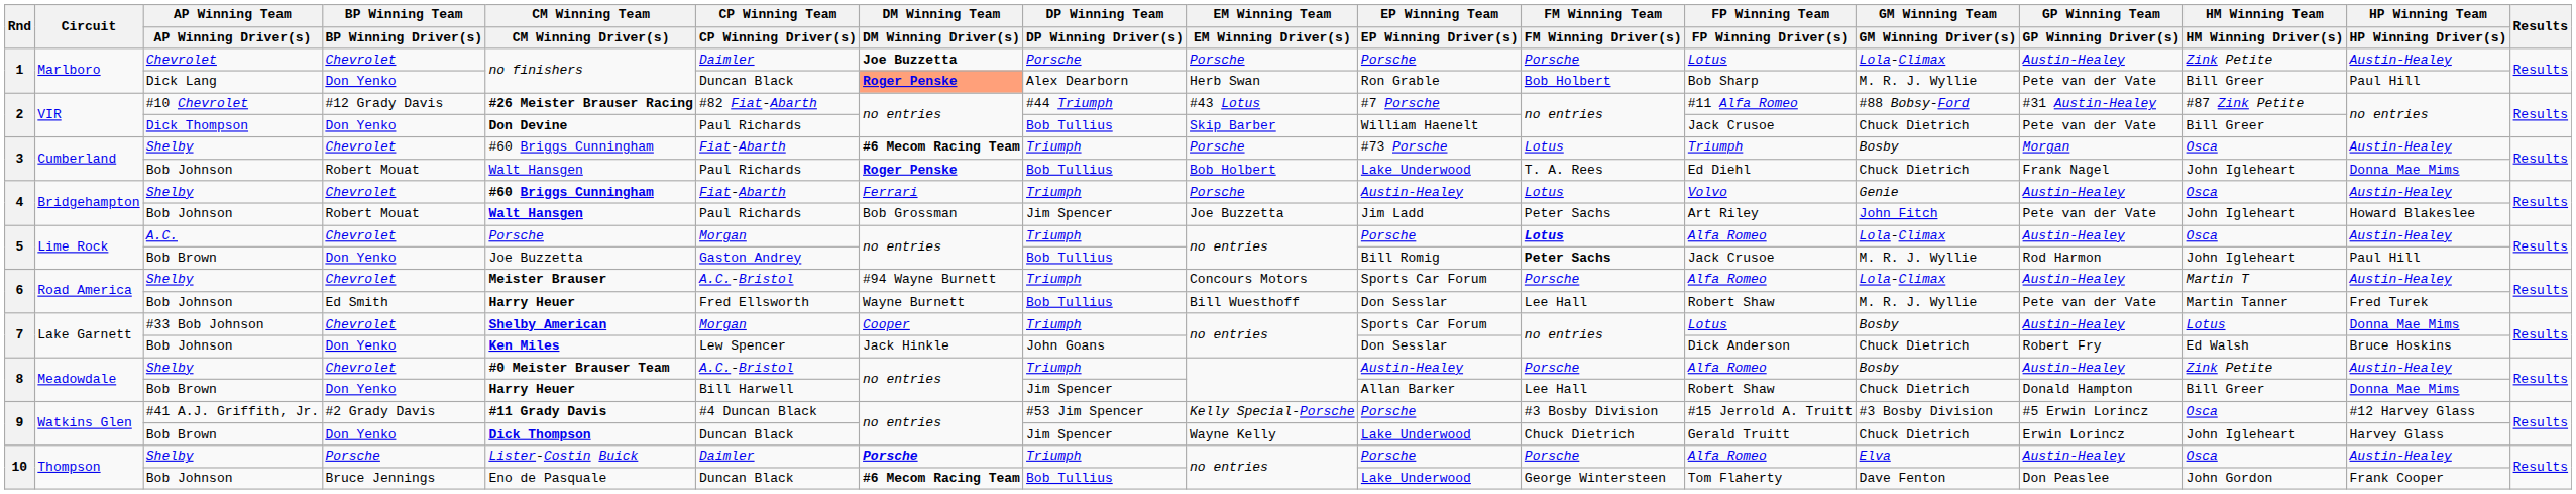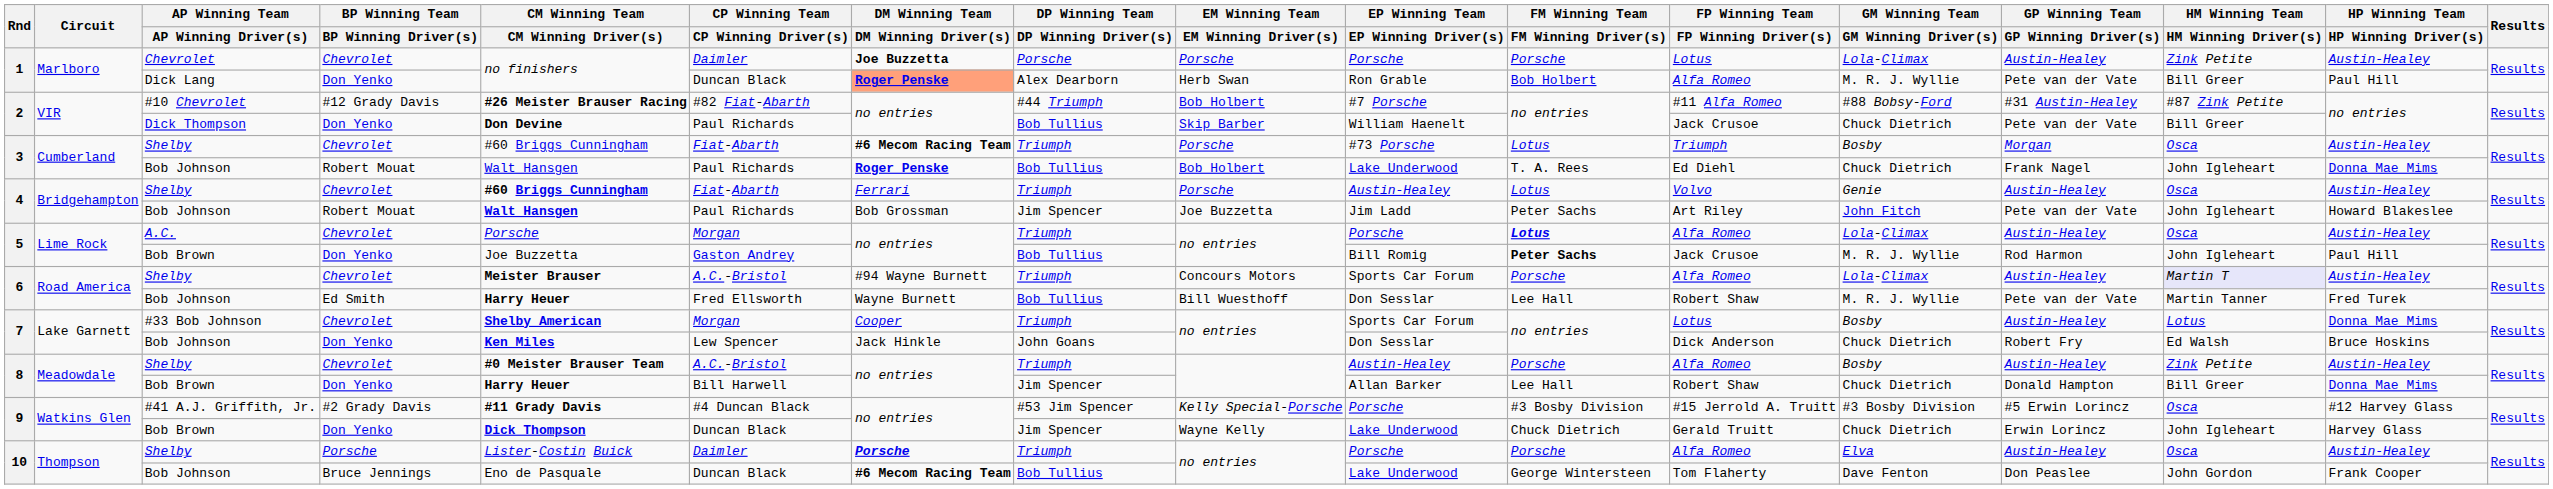 <table class="wikitable" style="font-size: 90%; white-space: nowrap;">
 <tr>
 <th rowspan=2>Rnd</th>
 <th rowspan=2>Circuit</th>
 <th>AP Winning Team</th>
 <th>BP Winning Team</th>
 <th>CM Winning Team</th>
 <th>CP Winning Team</th>
 <th>DM Winning Team</th>
 <th>DP Winning Team</th>
 <th>EM Winning Team</th>
 <th>EP Winning Team</th>
 <th>FM Winning Team</th>
 <th>FP Winning Team</th>
 <th>GM Winning Team</th>
 <th>GP Winning Team</th>
 <th>HM Winning Team</th>
 <th>HP Winning Team</th>
 <th rowspan=2>Results</th>
 </tr>
 <tr>
 <th>AP Winning Driver(s)</th>
 <th>BP Winning Driver(s)</th>
 <th>CM Winning Driver(s)</th>
 <th>CP Winning Driver(s)</th>
 <th>DM Winning Driver(s)</th>
 <th>DP Winning Driver(s)</th>
 <th>EM Winning Driver(s)</th>
 <th>EP Winning Driver(s)</th>
 <th>FM Winning Driver(s)</th>
 <th>FP Winning Driver(s)</th>
 <th>GM Winning Driver(s)</th>
 <th>GP Winning Driver(s)</th>
 <th>HM Winning Driver(s)</th>
 <th>HP Winning Driver(s)</th>
 </tr>
 <tr>
 <th rowspan=2>1</th>
 <td rowspan=2><a href='#'>Marlboro</a></td>
 <td> <em><a href='#'>Chevrolet</a></em></td>
 <td> <em><a href='#'>Chevrolet</a></em></td>
 <td rowspan=2> <em>no finishers</em></td>
 <td> <em><a href='#'>Daimler</a></em></td>
 <td> <strong> Joe Buzzetta</strong></td>
 <td> <em><a href='#'>Porsche</a></em></td>
 <td> <em><a href='#'>Porsche</a></em></td>
 <td> <em><a href='#'>Porsche</a></em></td>
 <td> <em><a href='#'>Porsche</a></em></td>
 <td> <em><a href='#'>Lotus</a></em></td>
 <td> <em><a href='#'>Lola</a>-<a href='#'>Climax</a></em></td>
 <td> <em><a href='#'>Austin-Healey</a></em></td>
 <td> <em><a href='#'>Zink</a> Petite</em></td>
 <td> <em><a href='#'>Austin-Healey</a></em></td>
 <td rowspan=2><a href='#'>Results</a></td>
 </tr>
 <tr>
 <td>  Dick Lang</td>
 <td>  <a href='#'>Don Yenko</a></td>
 <td>  Duncan Black</td>
 <td style="background: lightsalmon;"> <strong> <a href='#'>Roger Penske</a></strong></td>
 <td>  Alex Dearborn</td>
 <td>  Herb Swan</td>
 <td>  Ron Grable</td>
 <td>  <a href='#'>Bob Holbert</a></td>
-<td>  Bob Sharp</td>
+<td> <em><a href='#'>Alfa Romeo</a></em></td>
 <td>  M. R. J. Wyllie</td>
 <td>  Pete van der Vate</td>
 <td>  Bill Greer</td>
 <td>  Paul Hill</td>
 </tr>
 <tr>
 <th rowspan=2>2</th>
 <td rowspan=2><a href='#'>VIR</a></td>
 <td> #10 <em><a href='#'>Chevrolet</a></em></td>
 <td> #12 Grady Davis</td>
 <td> <strong>#26 Meister Brauser Racing</strong></td>
 <td> #82 <em><a href='#'>Fiat</a>-<a href='#'>Abarth</a></em></td>
 <td rowspan=2> <em>no entries</em></td>
 <td> #44 <em><a href='#'>Triumph</a></em></td>
-<td> #43 <em><a href='#'>Lotus</a></em></td>
+<td>  <a href='#'>Bob Holbert</a></td>
 <td> #7 <em><a href='#'>Porsche</a></em></td>
 <td rowspan=2> <em>no entries</em></td>
 <td> #11 <em><a href='#'>Alfa Romeo</a></em></td>
 <td> #88 <em>Bobsy-<a href='#'>Ford</a></em></td>
 <td> #31 <em><a href='#'>Austin-Healey</a></em></td>
 <td> #87 <em><a href='#'>Zink</a> Petite</em></td>
 <td rowspan=2> <em>no entries</em></td>
 <td rowspan=2><a href='#'>Results</a></td>
 </tr>
 <tr>
 <td>  <a href='#'>Dick Thompson</a></td>
 <td>  <a href='#'>Don Yenko</a></td>
 <td> <strong> Don Devine</strong></td>
 <td>  Paul Richards</td>
 <td>  <a href='#'>Bob Tullius</a></td>
 <td>  <a href='#'>Skip Barber</a></td>
 <td>  William Haenelt</td>
 <td>  Jack Crusoe</td>
 <td>  Chuck Dietrich</td>
 <td>  Pete van der Vate</td>
 <td>  Bill Greer</td>
 </tr>
 <tr>
 <th rowspan=2>3</th>
 <td rowspan=2><a href='#'>Cumberland</a></td>
 <td> <em><a href='#'>Shelby</a></em></td>
 <td> <em><a href='#'>Chevrolet</a></em></td>
 <td> #60 <a href='#'>Briggs Cunningham</a></td>
 <td> <em><a href='#'>Fiat</a>-<a href='#'>Abarth</a></em></td>
 <td> <strong>#6 Mecom Racing Team</strong></td>
 <td> <em><a href='#'>Triumph</a></em></td>
 <td> <em><a href='#'>Porsche</a></em></td>
 <td> #73 <em><a href='#'>Porsche</a></em></td>
 <td> <em><a href='#'>Lotus</a></em></td>
 <td> <em><a href='#'>Triumph</a></em></td>
 <td> <em>Bosby</em></td>
 <td> <em><a href='#'>Morgan</a></em></td>
 <td> <em><a href='#'>Osca</a></em></td>
 <td> <em><a href='#'>Austin-Healey</a></em></td>
 <td rowspan=2><a href='#'>Results</a></td>
 </tr>
 <tr>
 <td>  Bob Johnson</td>
 <td>  Robert Mouat</td>
 <td>  <a href='#'>Walt Hansgen</a></td>
 <td>  Paul Richards</td>
 <td> <strong> <a href='#'>Roger Penske</a></strong></td>
 <td>  <a href='#'>Bob Tullius</a></td>
 <td>  <a href='#'>Bob Holbert</a></td>
 <td>  <a href='#'>Lake Underwood</a></td>
 <td>  T. A. Rees</td>
 <td>  Ed Diehl</td>
 <td>  Chuck Dietrich</td>
 <td>  Frank Nagel</td>
 <td>  John Igleheart</td>
 <td>  <a href='#'>Donna Mae Mims</a></td>
 </tr>
 <tr>
 <th rowspan=2>4</th>
 <td rowspan=2><a href='#'>Bridgehampton</a></td>
 <td> <em><a href='#'>Shelby</a></em></td>
 <td> <em><a href='#'>Chevrolet</a></em></td>
 <td> <strong>#60 <a href='#'>Briggs Cunningham</a></strong></td>
 <td> <em><a href='#'>Fiat</a>-<a href='#'>Abarth</a></em></td>
 <td> <em><a href='#'>Ferrari</a></em></td>
 <td> <em><a href='#'>Triumph</a></em></td>
 <td> <em><a href='#'>Porsche</a></em></td>
 <td> <em><a href='#'>Austin-Healey</a></em></td>
 <td> <em><a href='#'>Lotus</a></em></td>
 <td> <em><a href='#'>Volvo</a></em></td>
 <td> <em>Genie</em></td>
 <td> <em><a href='#'>Austin-Healey</a></em></td>
 <td> <em><a href='#'>Osca</a></em></td>
 <td> <em><a href='#'>Austin-Healey</a></em></td>
 <td rowspan=2><a href='#'>Results</a></td>
 </tr>
 <tr>
 <td>  Bob Johnson</td>
 <td>  Robert Mouat</td>
 <td> <strong> <a href='#'>Walt Hansgen</a></strong></td>
 <td>  Paul Richards</td>
 <td>  Bob Grossman</td>
 <td>  Jim Spencer</td>
 <td>  Joe Buzzetta</td>
 <td>  Jim Ladd</td>
 <td>  Peter Sachs</td>
 <td>  Art Riley</td>
 <td>  <a href='#'>John Fitch</a></td>
 <td>  Pete van der Vate</td>
 <td>  John Igleheart</td>
 <td>  Howard Blakeslee</td>
 </tr>
 <tr>
 <th rowspan=2>5</th>
 <td rowspan=2><a href='#'>Lime Rock</a></td>
 <td> <em><a href='#'>A.C.</a></em></td>
 <td> <em><a href='#'>Chevrolet</a></em></td>
 <td> <em><a href='#'>Porsche</a></em></td>
 <td> <em><a href='#'>Morgan</a></em></td>
 <td rowspan=2> <em>no entries</em></td>
 <td> <em><a href='#'>Triumph</a></em></td>
 <td rowspan=2> <em>no entries</em></td>
 <td> <em><a href='#'>Porsche</a></em></td>
 <td> <strong><em><a href='#'>Lotus</a></em></strong></td>
 <td> <em><a href='#'>Alfa Romeo</a></em></td>
 <td> <em><a href='#'>Lola</a>-<a href='#'>Climax</a></em></td>
 <td> <em><a href='#'>Austin-Healey</a></em></td>
 <td> <em><a href='#'>Osca</a></em></td>
 <td> <em><a href='#'>Austin-Healey</a></em></td>
 <td rowspan=2><a href='#'>Results</a></td>
 </tr>
 <tr>
 <td>  Bob Brown</td>
 <td>  <a href='#'>Don Yenko</a></td>
 <td>  Joe Buzzetta</td>
 <td>  <a href='#'>Gaston Andrey</a></td>
 <td>  <a href='#'>Bob Tullius</a></td>
 <td>  Bill Romig</td>
 <td> <strong> Peter Sachs</strong></td>
 <td>  Jack Crusoe</td>
 <td>  M. R. J. Wyllie</td>
 <td>  Rod Harmon</td>
 <td>  John Igleheart</td>
 <td>  Paul Hill</td>
 </tr>
 <tr>
 <th rowspan=2>6</th>
 <td rowspan=2><a href='#'>Road America</a></td>
 <td> <em><a href='#'>Shelby</a></em></td>
 <td> <em><a href='#'>Chevrolet</a></em></td>
 <td> <strong>Meister Brauser</strong></td>
 <td> <em><a href='#'>A.C.</a>-<a href='#'>Bristol</a></em></td>
 <td> #94 Wayne Burnett</td>
 <td> <em><a href='#'>Triumph</a></em></td>
 <td> Concours Motors</td>
 <td> Sports Car Forum</td>
 <td> <em><a href='#'>Porsche</a></em></td>
 <td> <em><a href='#'>Alfa Romeo</a></em></td>
 <td> <em><a href='#'>Lola</a>-<a href='#'>Climax</a></em></td>
 <td> <em><a href='#'>Austin-Healey</a></em></td>
-<td> <em>Martin T</em></td>
+<td style="background: lavender;"> <em>Martin T</em></td>
 <td> <em><a href='#'>Austin-Healey</a></em></td>
 <td rowspan=2><a href='#'>Results</a></td>
 </tr>
 <tr>
 <td>  Bob Johnson</td>
 <td>  Ed Smith</td>
 <td> <strong> Harry Heuer</strong></td>
 <td>  Fred Ellsworth</td>
 <td>  Wayne Burnett</td>
 <td>  <a href='#'>Bob Tullius</a></td>
 <td>  Bill Wuesthoff</td>
 <td>  Don Sesslar</td>
 <td>  Lee Hall</td>
 <td>  Robert Shaw</td>
 <td>  M. R. J. Wyllie</td>
 <td>  Pete van der Vate</td>
 <td>  Martin Tanner</td>
 <td>  Fred Turek</td>
 </tr>
 <tr>
 <th rowspan=2>7</th>
 <td rowspan=2>Lake Garnett</td>
 <td> #33 Bob Johnson</td>
 <td> <em><a href='#'>Chevrolet</a></em></td>
 <td> <strong><a href='#'>Shelby American</a></strong></td>
 <td> <em><a href='#'>Morgan</a></em></td>
 <td> <em><a href='#'>Cooper</a></em></td>
 <td> <em><a href='#'>Triumph</a></em></td>
 <td rowspan=2> <em>no entries</em></td>
 <td> Sports Car Forum</td>
 <td rowspan=2> <em>no entries</em></td>
 <td> <em><a href='#'>Lotus</a></em></td>
 <td> <em>Bosby</em></td>
 <td> <em><a href='#'>Austin-Healey</a></em></td>
 <td> <em><a href='#'>Lotus</a></em></td>
 <td>  <a href='#'>Donna Mae Mims</a></td>
 <td rowspan=2><a href='#'>Results</a></td>
 </tr>
 <tr>
 <td>  Bob Johnson</td>
 <td>  <a href='#'>Don Yenko</a></td>
 <td> <strong> <a href='#'>Ken Miles</a></strong></td>
 <td>  Lew Spencer</td>
 <td>  Jack Hinkle</td>
 <td>  John Goans</td>
 <td>  Don Sesslar</td>
 <td>  Dick Anderson</td>
 <td>  Chuck Dietrich</td>
 <td>  Robert Fry</td>
 <td>  Ed Walsh</td>
 <td>  Bruce Hoskins</td>
 </tr>
 <tr>
 <th rowspan=2>8</th>
 <td rowspan=2><a href='#'>Meadowdale</a></td>
 <td> <em><a href='#'>Shelby</a></em></td>
 <td> <em><a href='#'>Chevrolet</a></em></td>
 <td> <strong>#0 Meister Brauser Team</strong></td>
 <td> <em><a href='#'>A.C.</a>-<a href='#'>Bristol</a></em></td>
 <td rowspan=2> <em>no entries</em></td>
 <td> <em><a href='#'>Triumph</a></em></td>
 <td rowspan=2> </td>
 <td> <em><a href='#'>Austin-Healey</a></em></td>
 <td> <em><a href='#'>Porsche</a></em></td>
 <td> <em><a href='#'>Alfa Romeo</a></em></td>
 <td> <em>Bosby</em></td>
 <td> <em><a href='#'>Austin-Healey</a></em></td>
 <td> <em><a href='#'>Zink</a> Petite</em></td>
 <td> <em><a href='#'>Austin-Healey</a></em></td>
 <td rowspan=2><a href='#'>Results</a></td>
 </tr>
 <tr>
 <td>  Bob Brown</td>
 <td>  <a href='#'>Don Yenko</a></td>
 <td> <strong> Harry Heuer</strong></td>
 <td>  Bill Harwell</td>
 <td>  Jim Spencer</td>
 <td>  Allan Barker</td>
 <td>  Lee Hall</td>
 <td>  Robert Shaw</td>
 <td>  Chuck Dietrich</td>
 <td>  Donald Hampton</td>
 <td>  Bill Greer</td>
 <td>  <a href='#'>Donna Mae Mims</a></td>
 </tr>
 <tr>
 <th rowspan=2>9</th>
 <td rowspan=2><a href='#'>Watkins Glen</a></td>
 <td> #41 A.J. Griffith, Jr.</td>
 <td> #2 Grady Davis</td>
 <td> <strong>#11 Grady Davis</strong></td>
 <td> #4 Duncan Black</td>
 <td rowspan=2> <em>no entries</em></td>
 <td> #53 Jim Spencer</td>
 <td> <em>Kelly Special-<a href='#'>Porsche</a></em></td>
 <td> <em><a href='#'>Porsche</a></em></td>
 <td> #3 Bosby Division</td>
 <td> #15 Jerrold A. Truitt</td>
 <td> #3 Bosby Division</td>
 <td> #5 Erwin Lorincz</td>
 <td> <em><a href='#'>Osca</a></em></td>
 <td> #12 Harvey Glass</td>
 <td rowspan=2><a href='#'>Results</a></td>
 </tr>
 <tr>
 <td>  Bob Brown</td>
 <td>  <a href='#'>Don Yenko</a></td>
 <td> <strong> <a href='#'>Dick Thompson</a></strong></td>
 <td>  Duncan Black</td>
 <td>  Jim Spencer</td>
 <td>  Wayne Kelly</td>
 <td>  <a href='#'>Lake Underwood</a></td>
 <td>  Chuck Dietrich</td>
 <td>  Gerald Truitt</td>
 <td>  Chuck Dietrich</td>
 <td>  Erwin Lorincz</td>
 <td>  John Igleheart</td>
 <td>  Harvey Glass</td>
 </tr>
 <tr>
 <th rowspan=2>10</th>
 <td rowspan=2><a href='#'>Thompson</a></td>
 <td> <em><a href='#'>Shelby</a></em></td>
 <td> <em><a href='#'>Porsche</a></em></td>
 <td> <em><a href='#'>Lister</a>-<a href='#'>Costin</a> <a href='#'>Buick</a></em></td>
 <td> <em><a href='#'>Daimler</a></em></td>
 <td> <strong><em><a href='#'>Porsche</a></em></strong></td>
 <td> <em><a href='#'>Triumph</a></em></td>
 <td rowspan=2> <em>no entries</em></td>
 <td> <em><a href='#'>Porsche</a></em></td>
 <td> <em><a href='#'>Porsche</a></em></td>
 <td> <em><a href='#'>Alfa Romeo</a></em></td>
 <td> <em><a href='#'>Elva</a></em></td>
 <td> <em><a href='#'>Austin-Healey</a></em></td>
 <td> <em><a href='#'>Osca</a></em></td>
 <td> <em><a href='#'>Austin-Healey</a></em></td>
 <td rowspan=2><a href='#'>Results</a></td>
 </tr>
 <tr>
 <td>  Bob Johnson</td>
 <td>  Bruce Jennings</td>
 <td>  Eno de Pasquale</td>
 <td>  Duncan Black</td>
 <td> <strong>#6 Mecom Racing Team</strong></td>
 <td>  <a href='#'>Bob Tullius</a></td>
 <td>  <a href='#'>Lake Underwood</a></td>
 <td>  George Wintersteen</td>
 <td>  Tom Flaherty</td>
 <td>  Dave Fenton</td>
 <td>  Don Peaslee</td>
 <td>  John Gordon</td>
 <td>  Frank Cooper</td>
 </tr>
 </table>
